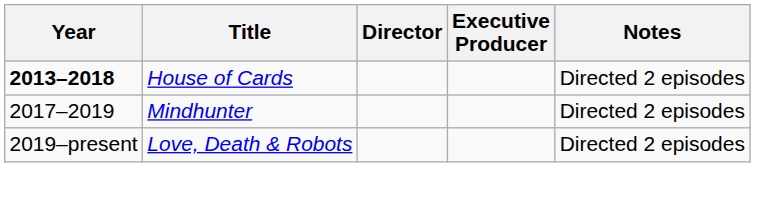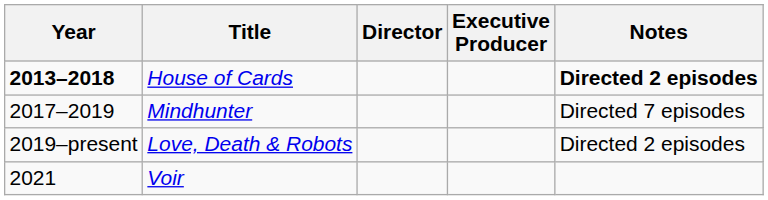 <table class="wikitable">
 <tr>
 <th>Year</th>
 <th>Title</th>
 <th>Director</th>
 <th>Executive<br>Producer</th>
 <th>Notes</th>
 </tr>
 <tr>
 <td><strong>2013–2018</strong></td>
 <td><em><a href='#'>House of Cards</a></em></td>
 <td></td>
 <td></td>
-<td>Directed 2 episodes</td>
+<td><strong>Directed 2 episodes</strong></td>
 </tr>
 <tr>
 <td>2017–2019</td>
 <td><em><a href='#'>Mindhunter</a></em></td>
 <td></td>
 <td></td>
-<td>Directed 2 episodes</td>
+<td>Directed 7 episodes</td>
 </tr>
 <tr>
 <td>2019–present</td>
 <td><em><a href='#'>Love, Death & Robots</a></em></td>
 <td></td>
 <td></td>
 <td>Directed 2 episodes</td>
 </tr>
+<tr>
+<td>2021</td>
+<td><em><a href='#'>Voir</a></em></td>
+<td></td>
+<td></td>
+<td></td>
+</tr>
 </table>
